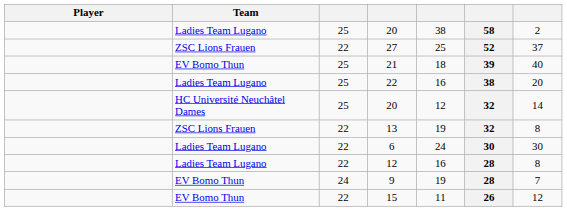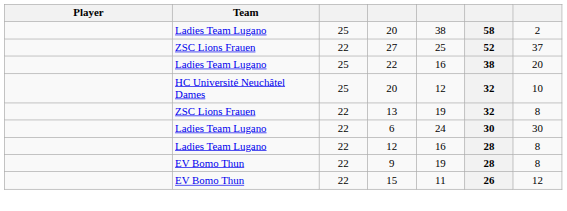 <table class="wikitable sortable" style="text-align: center">
 <tr>
 <th style="width: 15em;">Player</th>
 <th style="width: 13em;">Team</th>
 <th style="width: 4em;"></th>
 <th style="width: 4em;"></th>
 <th style="width: 4em;"></th>
 <th style="width: 4em;"></th>
 <th style="width: 4em;"></th>
 </tr>
 <tr>
 <td style="text-align:left;"> </td>
 <td style="text-align:left;"><a href='#'>Ladies Team Lugano</a></td>
 <td>25</td>
 <td>20</td>
 <td>38</td>
 <th>58</th>
 <td>2</td>
 </tr>
 <tr>
 <td style="text-align:left;"> </td>
 <td style="text-align:left;"><a href='#'>ZSC Lions Frauen</a></td>
 <td>22</td>
 <td>27</td>
 <td>25</td>
 <th>52</th>
 <td>37</td>
 </tr>
 <tr>
 <td style="text-align:left;"> </td>
-<td style="text-align:left;"><a href='#'>EV Bomo Thun</a></td>
-<td>25</td>
-<td>21</td>
-<td>18</td>
-<th>39</th>
-<td>40</td>
-</tr>
-<tr>
-<td style="text-align:left;"> </td>
 <td style="text-align:left;"><a href='#'>Ladies Team Lugano</a></td>
 <td>25</td>
 <td>22</td>
 <td>16</td>
 <th>38</th>
 <td>20</td>
 </tr>
 <tr>
 <td style="text-align:left;"> </td>
 <td style="text-align:left;"><a href='#'>HC Université Neuchâtel Dames</a></td>
 <td>25</td>
 <td>20</td>
 <td>12</td>
 <th>32</th>
-<td>14</td>
+<td>10</td>
 </tr>
 <tr>
 <td style="text-align:left;"> </td>
 <td style="text-align:left;"><a href='#'>ZSC Lions Frauen</a></td>
 <td>22</td>
 <td>13</td>
 <td>19</td>
 <th>32</th>
 <td>8</td>
 </tr>
 <tr>
 <td style="text-align:left;"> </td>
 <td style="text-align:left;"><a href='#'>Ladies Team Lugano</a></td>
 <td>22</td>
 <td>6</td>
 <td>24</td>
 <th>30</th>
 <td>30</td>
 </tr>
 <tr>
 <td style="text-align:left;"> </td>
 <td style="text-align:left;"><a href='#'>Ladies Team Lugano</a></td>
 <td>22</td>
 <td>12</td>
 <td>16</td>
 <th>28</th>
 <td>8</td>
 </tr>
 <tr>
 <td style="text-align:left;"> </td>
 <td style="text-align:left;"><a href='#'>EV Bomo Thun</a></td>
-<td>24</td>
+<td>22</td>
 <td>9</td>
 <td>19</td>
 <th>28</th>
-<td>7</td>
+<td>8</td>
 </tr>
 <tr>
 <td style="text-align:left;"> </td>
 <td style="text-align:left;"><a href='#'>EV Bomo Thun</a></td>
 <td>22</td>
 <td>15</td>
 <td>11</td>
 <th>26</th>
 <td>12</td>
 </tr>
 </table>
